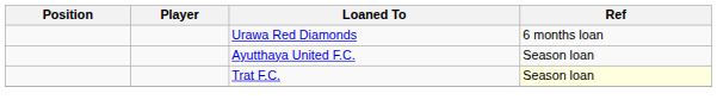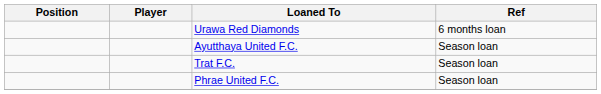 <table class="wikitable sortable" style="width:70%; text-align:center; font-size:100%; text-align:left;">
 <tr>
 <th><strong>Position</strong></th>
 <th><strong>Player</strong></th>
 <th><strong>Loaned To</strong></th>
 <th><strong>Ref</strong></th>
 </tr>
 <tr>
 <td></td>
 <td></td>
 <td> <a href='#'>Urawa Red Diamonds</a></td>
 <td>6 months loan</td>
 </tr>
 <tr>
 <td></td>
 <td></td>
 <td> <a href='#'>Ayutthaya United F.C.</a></td>
 <td>Season loan</td>
 </tr>
 <tr>
 <td></td>
 <td></td>
 <td> <a href='#'>Trat F.C.</a></td>
-<td style="background: lightyellow;">Season loan</td>
+<td>Season loan</td>
+</tr>
+<tr>
+<td></td>
+<td></td>
+<td> <a href='#'>Phrae United F.C.</a></td>
+<td>Season loan</td>
 </tr>
 <tr>
 </tr>
 </table>
